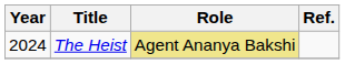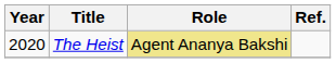 <table class="wikitable sortable plainrowheaders">
 <tr>
 <th scope="col">Year</th>
 <th scope="col">Title</th>
 <th scope="col">Role</th>
 <th scope="col">Ref.</th>
 </tr>
 <tr>
-<td>2024</td>
+<td>2020</td>
 <td><em><a href='#'>The Heist</a></em></td>
 <td style="background: khaki;">Agent Ananya Bakshi</td>
 <td></td>
 </tr>
 <tr>
 </tr>
 </table>
